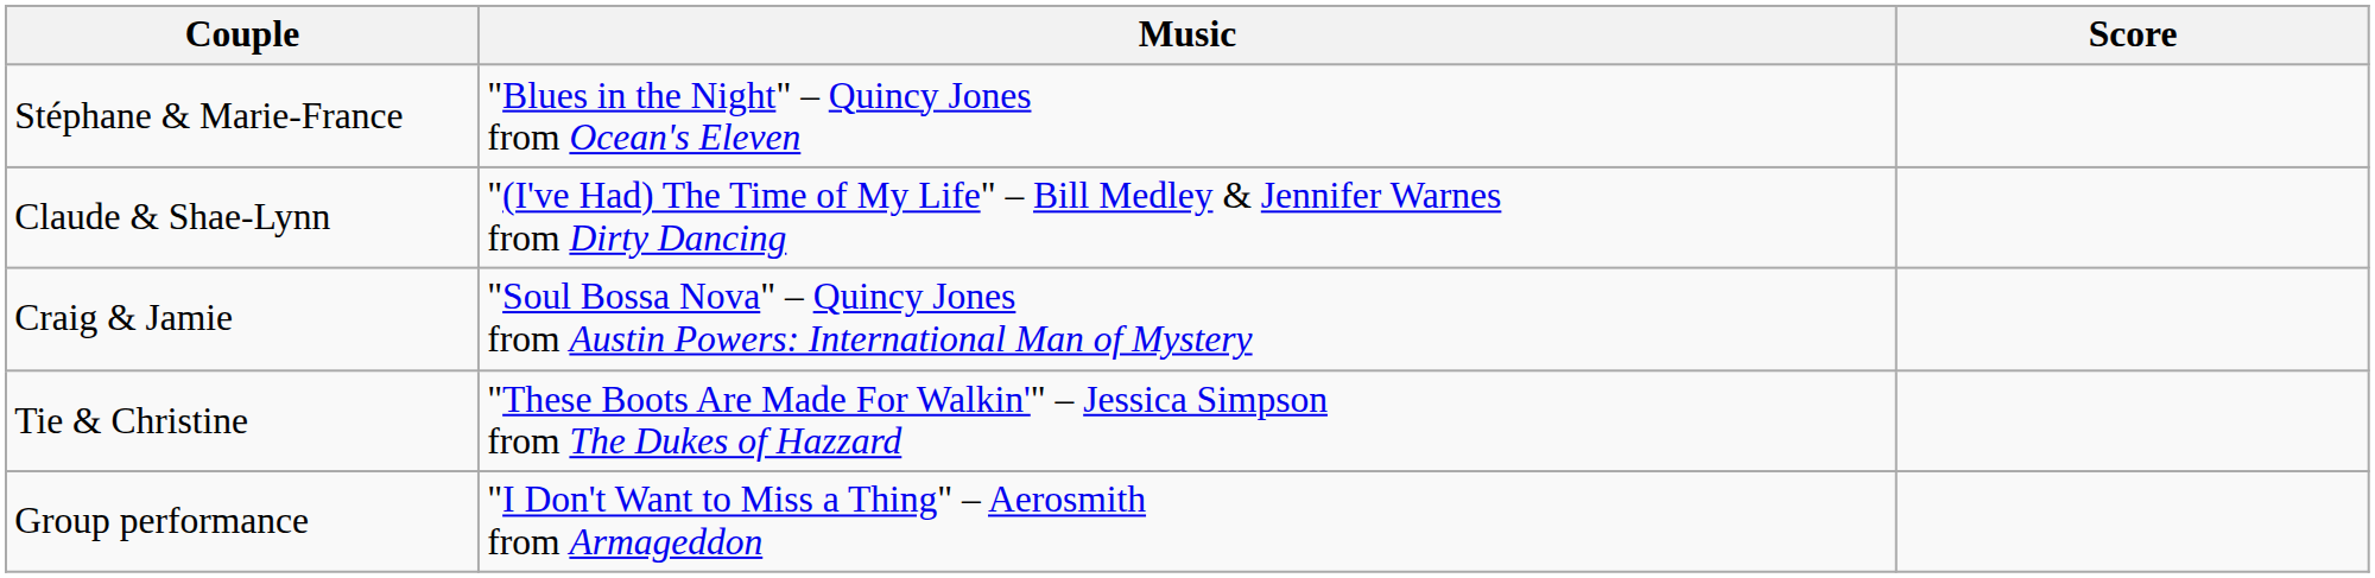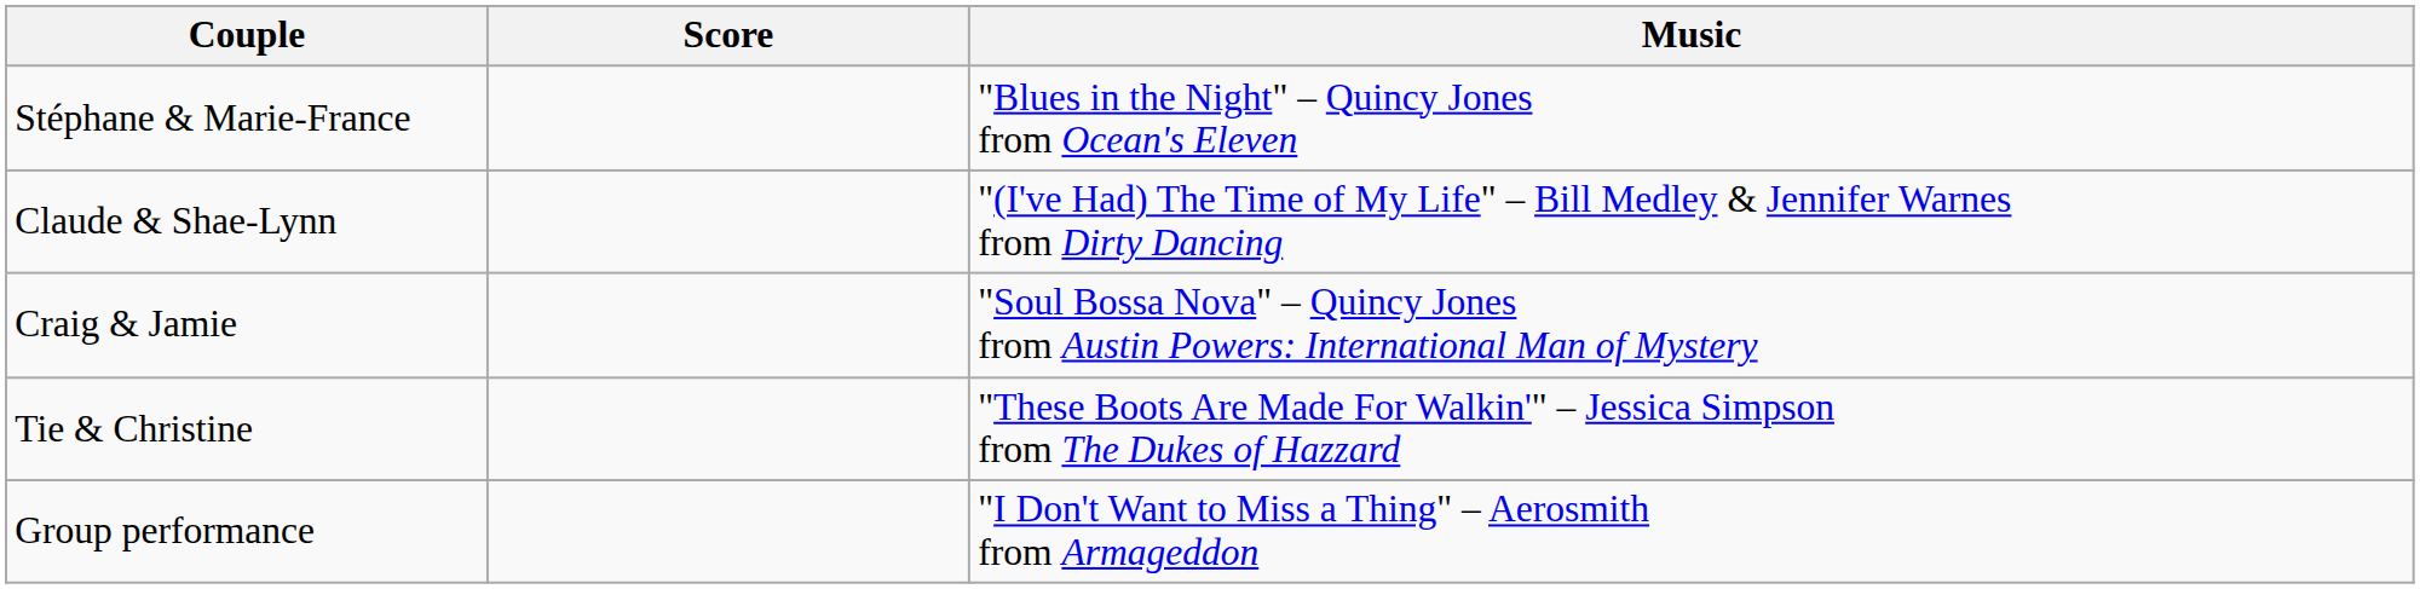 <table class="wikitable" style="width:80%;">
 <tr>
 <th style="width:20%;">Couple</th>
+<th style="width:20%;">Score</th>
 <th style="width:60%;">Music</th>
-<th style="width:20%;">Score</th>
 </tr>
 <tr>
 <td>Stéphane & Marie-France</td>
+<td></td>
 <td>"<a href='#'>Blues in the Night</a>" – <a href='#'>Quincy Jones</a><br>from <em><a href='#'>Ocean's Eleven</a></em></td>
-<td></td>
 </tr>
 <tr>
 <td>Claude & Shae-Lynn</td>
+<td></td>
 <td>"<a href='#'>(I've Had) The Time of My Life</a>" – <a href='#'>Bill Medley</a> & <a href='#'>Jennifer Warnes</a><br>from <em><a href='#'>Dirty Dancing</a></em></td>
-<td></td>
 </tr>
 <tr>
 <td>Craig & Jamie</td>
+<td></td>
 <td>"<a href='#'>Soul Bossa Nova</a>" – <a href='#'>Quincy Jones</a><br>from <em><a href='#'>Austin Powers: International Man of Mystery</a></em></td>
-<td></td>
 </tr>
 <tr>
 <td>Tie & Christine</td>
+<td></td>
 <td>"<a href='#'>These Boots Are Made For Walkin'</a>" – <a href='#'>Jessica Simpson</a><br>from <em><a href='#'>The Dukes of Hazzard</a></em></td>
-<td></td>
 </tr>
 <tr>
 <td>Group performance</td>
+<td></td>
 <td>"<a href='#'>I Don't Want to Miss a Thing</a>" – <a href='#'>Aerosmith</a><br>from <em><a href='#'>Armageddon</a></em></td>
-<td></td>
 </tr>
 </table>
